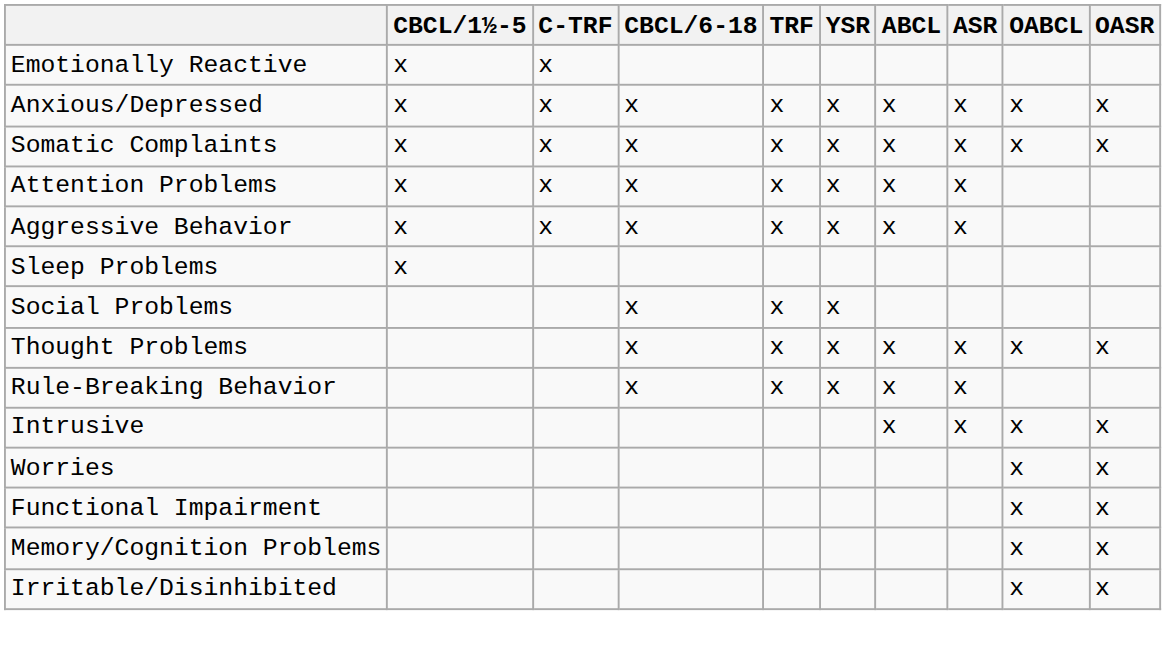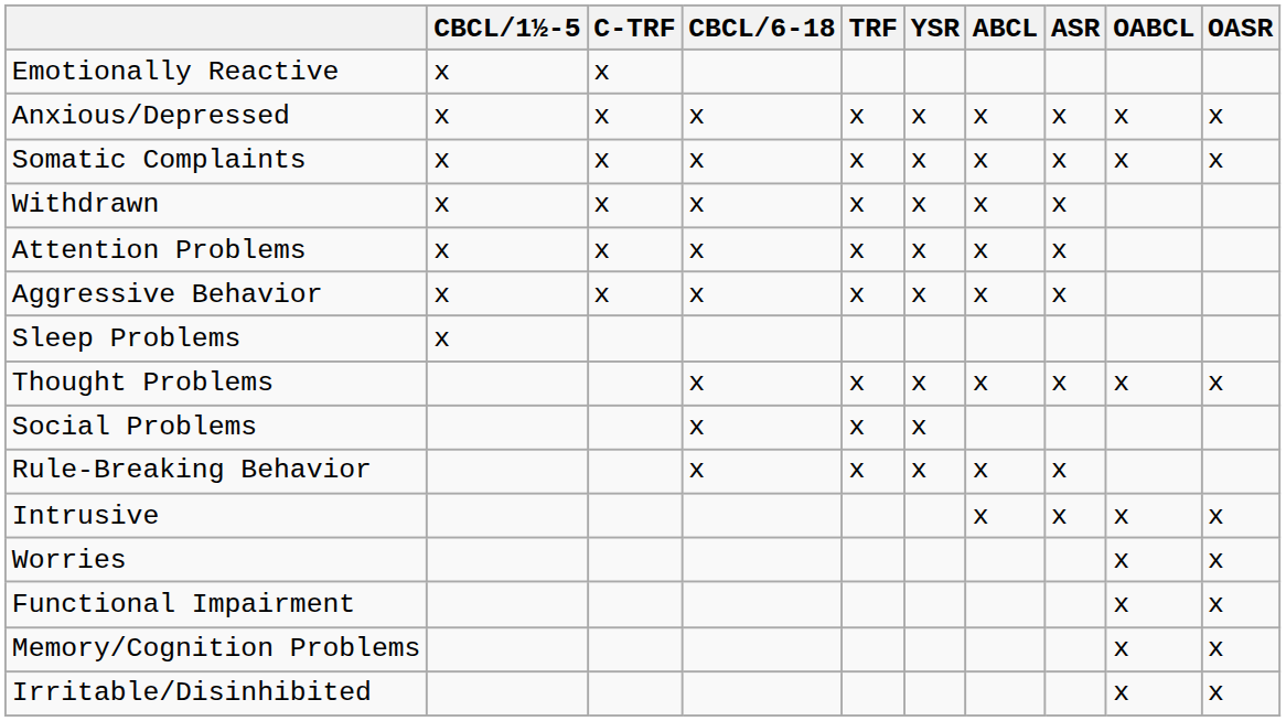 <table class="wikitable">
 <tr>
 <th></th>
 <th>CBCL/1½-5</th>
 <th>C-TRF</th>
 <th>CBCL/6-18</th>
 <th>TRF</th>
 <th>YSR</th>
 <th>ABCL</th>
 <th>ASR</th>
 <th>OABCL</th>
 <th>OASR</th>
 </tr>
 <tr>
 <td>Emotionally Reactive</td>
 <td>x</td>
 <td>x</td>
 <td></td>
 <td></td>
 <td></td>
 <td></td>
 <td></td>
 <td></td>
 <td></td>
 </tr>
 <tr>
 <td>Anxious/Depressed</td>
 <td>x</td>
 <td>x</td>
 <td>x</td>
 <td>x</td>
 <td>x</td>
 <td>x</td>
 <td>x</td>
 <td>x</td>
 <td>x</td>
 </tr>
 <tr>
 <td>Somatic Complaints</td>
 <td>x</td>
 <td>x</td>
 <td>x</td>
 <td>x</td>
 <td>x</td>
 <td>x</td>
 <td>x</td>
 <td>x</td>
 <td>x</td>
 </tr>
 <tr>
+<td>Withdrawn</td>
+<td>x</td>
+<td>x</td>
+<td>x</td>
+<td>x</td>
+<td>x</td>
+<td>x</td>
+<td>x</td>
+<td></td>
+<td></td>
+</tr>
+<tr>
 <td>Attention Problems</td>
 <td>x</td>
 <td>x</td>
 <td>x</td>
 <td>x</td>
 <td>x</td>
 <td>x</td>
 <td>x</td>
 <td></td>
 <td></td>
 </tr>
 <tr>
 <td>Aggressive Behavior</td>
 <td>x</td>
 <td>x</td>
 <td>x</td>
 <td>x</td>
 <td>x</td>
 <td>x</td>
 <td>x</td>
 <td></td>
 <td></td>
 </tr>
 <tr>
 <td>Sleep Problems</td>
 <td>x</td>
 <td></td>
 <td></td>
 <td></td>
 <td></td>
 <td></td>
 <td></td>
 <td></td>
 <td></td>
 </tr>
 <tr>
+<td>Thought Problems</td>
+<td></td>
+<td></td>
+<td>x</td>
+<td>x</td>
+<td>x</td>
+<td>x</td>
+<td>x</td>
+<td>x</td>
+<td>x</td>
+</tr>
+<tr>
 <td>Social Problems</td>
 <td></td>
 <td></td>
 <td>x</td>
 <td>x</td>
 <td>x</td>
 <td></td>
 <td></td>
 <td></td>
 <td></td>
-</tr>
-<tr>
-<td>Thought Problems</td>
-<td></td>
-<td></td>
-<td>x</td>
-<td>x</td>
-<td>x</td>
-<td>x</td>
-<td>x</td>
-<td>x</td>
-<td>x</td>
 </tr>
 <tr>
 <td>Rule-Breaking Behavior</td>
 <td></td>
 <td></td>
 <td>x</td>
 <td>x</td>
 <td>x</td>
 <td>x</td>
 <td>x</td>
 <td></td>
 <td></td>
 </tr>
 <tr>
 <td>Intrusive</td>
 <td></td>
 <td></td>
 <td></td>
 <td></td>
 <td></td>
 <td>x</td>
 <td>x</td>
 <td>x</td>
 <td>x</td>
 </tr>
 <tr>
 <td>Worries</td>
 <td></td>
 <td></td>
 <td></td>
 <td></td>
 <td></td>
 <td></td>
 <td></td>
 <td>x</td>
 <td>x</td>
 </tr>
 <tr>
 <td>Functional Impairment</td>
 <td></td>
 <td></td>
 <td></td>
 <td></td>
 <td></td>
 <td></td>
 <td></td>
 <td>x</td>
 <td>x</td>
 </tr>
 <tr>
 <td>Memory/Cognition Problems</td>
 <td></td>
 <td></td>
 <td></td>
 <td></td>
 <td></td>
 <td></td>
 <td></td>
 <td>x</td>
 <td>x</td>
 </tr>
 <tr>
 <td>Irritable/Disinhibited</td>
 <td></td>
 <td></td>
 <td></td>
 <td></td>
 <td></td>
 <td></td>
 <td></td>
 <td>x</td>
 <td>x</td>
 </tr>
 </table>
